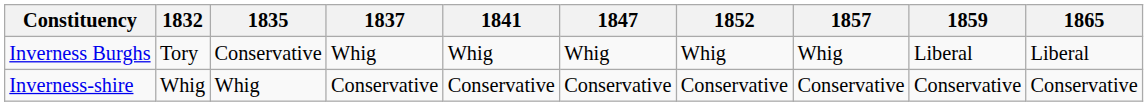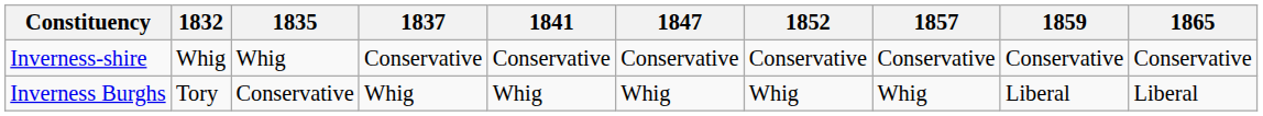 <table class=wikitable sortable>
 <tr>
 <th>Constituency</th>
 <th>1832</th>
 <th>1835</th>
 <th>1837</th>
 <th>1841</th>
 <th>1847</th>
 <th>1852</th>
 <th>1857</th>
 <th>1859</th>
 <th>1865</th>
 </tr>
 <tr>
+<td><a href='#'>Inverness-shire</a></td>
+<td bgcolor=>Whig</td>
+<td bgcolor=>Whig</td>
+<td bgcolor=>Conservative</td>
+<td bgcolor=>Conservative</td>
+<td bgcolor=>Conservative</td>
+<td bgcolor=>Conservative</td>
+<td bgcolor=>Conservative</td>
+<td bgcolor=>Conservative</td>
+<td bgcolor=>Conservative</td>
+</tr>
+<tr>
 <td><a href='#'>Inverness Burghs</a></td>
 <td bgcolor=>Tory</td>
 <td bgcolor=>Conservative</td>
 <td bgcolor=>Whig</td>
 <td bgcolor=>Whig</td>
 <td bgcolor=>Whig</td>
 <td bgcolor=>Whig</td>
 <td bgcolor=>Whig</td>
 <td bgcolor=>Liberal</td>
 <td bgcolor=>Liberal</td>
 </tr>
-<tr>
-<td><a href='#'>Inverness-shire</a></td>
-<td bgcolor=>Whig</td>
-<td bgcolor=>Whig</td>
-<td bgcolor=>Conservative</td>
-<td bgcolor=>Conservative</td>
-<td bgcolor=>Conservative</td>
-<td bgcolor=>Conservative</td>
-<td bgcolor=>Conservative</td>
-<td bgcolor=>Conservative</td>
-<td bgcolor=>Conservative</td>
-</tr>
 </table>
